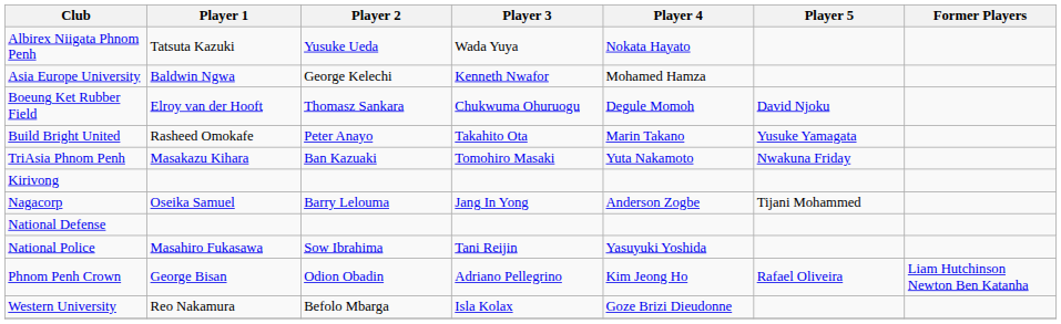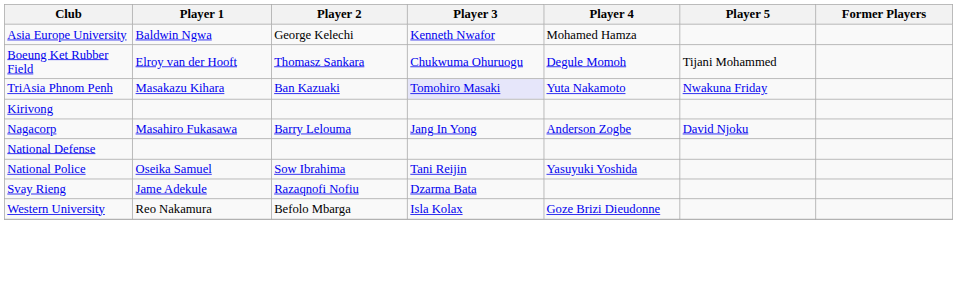 <table class="wikitable" border="1">
 <tr>
 <th width="155">Club</th>
 <th width="168">Player 1</th>
 <th width="165">Player 2</th>
 <th width="165">Player 3</th>
 <th width="165">Player 4</th>
 <th width="165">Player 5</th>
 <th width="165">Former Players</th>
-</tr>
-<tr>
-<td><a href='#'>Albirex Niigata Phnom Penh</a></td>
-<td> Tatsuta Kazuki</td>
-<td> <a href='#'>Yusuke Ueda</a></td>
-<td> Wada Yuya</td>
-<td> <a href='#'>Nokata Hayato</a></td>
-<td></td>
-<td></td>
 </tr>
 <tr>
 <td><a href='#'>Asia Europe University</a></td>
 <td> <a href='#'>Baldwin Ngwa</a></td>
 <td> George Kelechi</td>
 <td> <a href='#'>Kenneth Nwafor</a></td>
 <td> Mohamed Hamza</td>
 <td></td>
 <td></td>
 </tr>
 <tr>
 <td><a href='#'>Boeung Ket Rubber Field</a></td>
 <td> <a href='#'>Elroy van der Hooft</a></td>
 <td> <a href='#'>Thomasz Sankara</a></td>
 <td> <a href='#'>Chukwuma Ohuruogu</a></td>
 <td> <a href='#'>Degule Momoh</a></td>
-<td><a href='#'>David Njoku</a></td>
-<td></td>
-</tr>
-<tr>
-<td><a href='#'>Build Bright United</a></td>
-<td> Rasheed Omokafe</td>
-<td> <a href='#'>Peter Anayo</a></td>
-<td> <a href='#'>Takahito Ota</a></td>
-<td><a href='#'>Marin Takano</a></td>
-<td><a href='#'>Yusuke Yamagata</a></td>
+<td> Tijani Mohammed</td>
 <td></td>
 </tr>
 <tr>
 <td><a href='#'>TriAsia Phnom Penh</a></td>
 <td><a href='#'>Masakazu Kihara</a></td>
 <td> <a href='#'>Ban Kazuaki</a></td>
-<td><a href='#'>Tomohiro Masaki</a></td>
+<td style="background: lavender;"><a href='#'>Tomohiro Masaki</a></td>
 <td><a href='#'>Yuta Nakamoto</a></td>
 <td> <a href='#'>Nwakuna Friday</a></td>
 <td></td>
 </tr>
 <tr>
 <td><a href='#'>Kirivong</a></td>
 <td></td>
 <td></td>
 <td></td>
 <td></td>
 <td></td>
 <td></td>
 </tr>
 <tr>
 <td><a href='#'>Nagacorp</a></td>
-<td> <a href='#'>Oseika Samuel</a></td>
+<td><a href='#'>Masahiro Fukasawa</a></td>
 <td> <a href='#'>Barry Lelouma</a></td>
 <td> <a href='#'>Jang In Yong</a></td>
 <td> <a href='#'>Anderson Zogbe</a></td>
-<td> Tijani Mohammed</td>
+<td><a href='#'>David Njoku</a></td>
 <td></td>
 </tr>
 <tr>
 <td><a href='#'>National Defense</a></td>
 <td></td>
 <td></td>
 <td></td>
 <td></td>
 <td></td>
 <td></td>
 </tr>
 <tr>
 <td><a href='#'>National Police</a></td>
-<td><a href='#'>Masahiro Fukasawa</a></td>
+<td> <a href='#'>Oseika Samuel</a></td>
 <td> <a href='#'>Sow Ibrahima</a></td>
 <td><a href='#'>Tani Reijin</a></td>
 <td><a href='#'>Yasuyuki Yoshida</a></td>
 <td></td>
 <td></td>
 </tr>
 <tr>
-<td><a href='#'>Phnom Penh Crown</a></td>
-<td> <a href='#'>George Bisan</a></td>
-<td> <a href='#'>Odion Obadin</a></td>
-<td> <a href='#'>Adriano Pellegrino</a></td>
-<td> <a href='#'>Kim Jeong Ho</a></td>
-<td> <a href='#'>Rafael Oliveira</a></td>
-<td> <a href='#'>Liam Hutchinson</a><br> <a href='#'>Newton Ben Katanha</a></td>
+<td><a href='#'>Svay Rieng</a></td>
+<td> <a href='#'>Jame Adekule</a></td>
+<td> <a href='#'>Razaqnofi Nofiu</a></td>
+<td> <a href='#'>Dzarma Bata</a></td>
+<td></td>
+<td></td>
+<td></td>
 </tr>
 <tr>
 <td><a href='#'>Western University</a></td>
 <td> Reo Nakamura</td>
 <td>Befolo Mbarga</td>
 <td> <a href='#'>Isla Kolax</a></td>
 <td> <a href='#'>Goze Brizi Dieudonne</a></td>
 <td></td>
 <td></td>
 </tr>
 <tr>
 </tr>
 </table>
